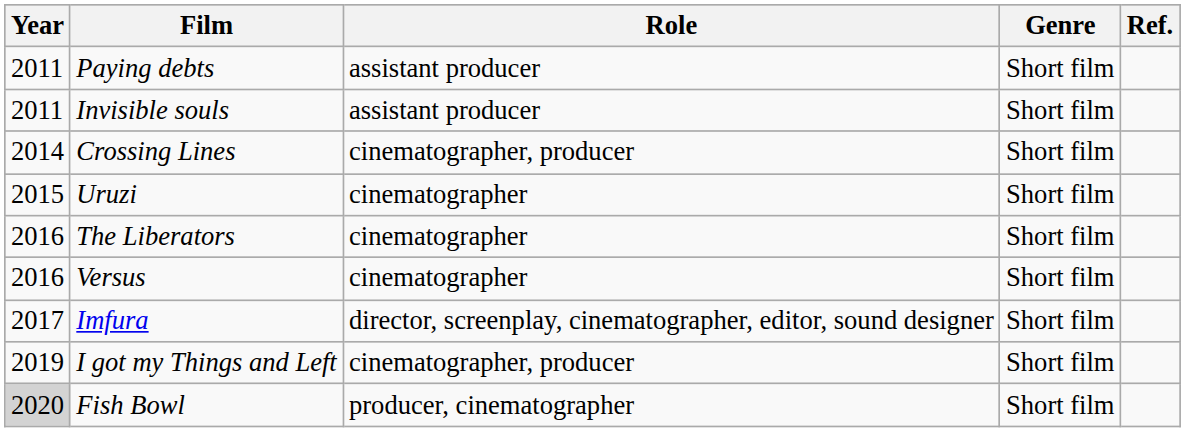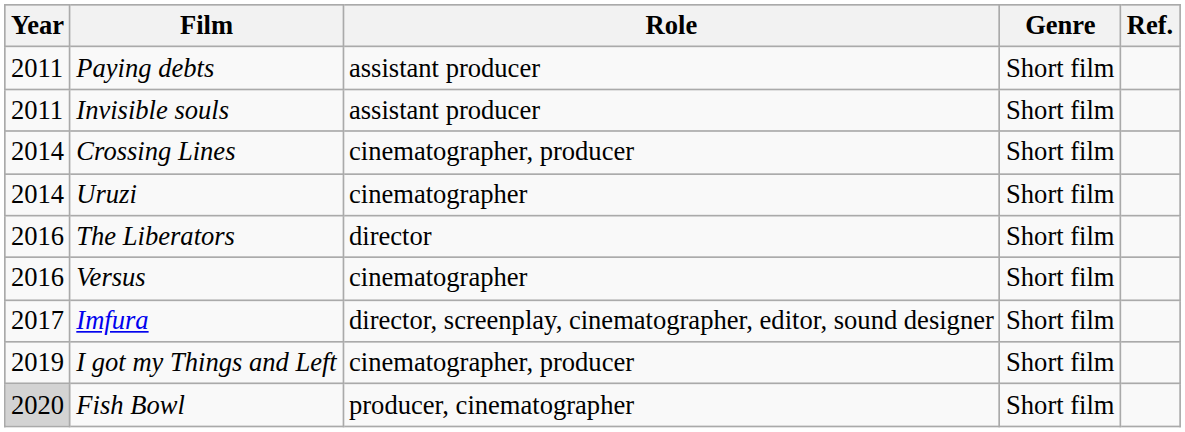 <table class="wikitable">
 <tr>
 <th>Year</th>
 <th>Film</th>
 <th>Role</th>
 <th>Genre</th>
 <th>Ref.</th>
 </tr>
 <tr>
 <td>2011</td>
 <td><em>Paying debts</em></td>
 <td>assistant producer</td>
 <td>Short film</td>
 <td></td>
 </tr>
 <tr>
 <td>2011</td>
 <td><em>Invisible souls</em></td>
 <td>assistant producer</td>
 <td>Short film</td>
 <td></td>
 </tr>
 <tr>
 <td>2014</td>
 <td><em>Crossing Lines</em></td>
 <td>cinematographer, producer</td>
 <td>Short film</td>
 <td></td>
 </tr>
 <tr>
-<td>2015</td>
+<td>2014</td>
 <td><em>Uruzi</em></td>
 <td>cinematographer</td>
 <td>Short film</td>
 <td></td>
 </tr>
 <tr>
 <td>2016</td>
 <td><em>The Liberators</em></td>
-<td>cinematographer</td>
+<td>director</td>
 <td>Short film</td>
 <td></td>
 </tr>
 <tr>
 <td>2016</td>
 <td><em>Versus</em></td>
 <td>cinematographer</td>
 <td>Short film</td>
 <td></td>
 </tr>
 <tr>
 <td>2017</td>
 <td><em><a href='#'>Imfura</a></em></td>
 <td>director, screenplay, cinematographer, editor, sound designer</td>
 <td>Short film</td>
 <td></td>
 </tr>
 <tr>
 <td>2019</td>
 <td><em>I got my Things and Left</em></td>
 <td>cinematographer, producer</td>
 <td>Short film</td>
 <td></td>
 </tr>
 <tr>
 <td style="background: lightgrey;">2020</td>
 <td><em>Fish Bowl</em></td>
 <td>producer, cinematographer</td>
 <td>Short film</td>
 <td></td>
 </tr>
 </table>
